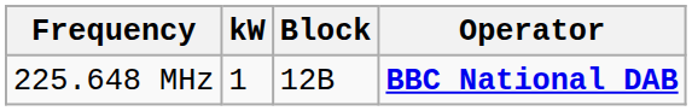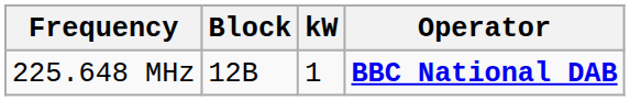 <table class="wikitable sortable">
 <tr>
 <th>Frequency</th>
+<th>Block</th>
 <th>kW</th>
-<th>Block</th>
 <th>Operator</th>
 </tr>
 <tr>
 <td>225.648 MHz</td>
+<td>12B</td>
 <td>1</td>
-<td>12B</td>
 <td><strong><a href='#'>BBC National DAB</a></strong></td>
 </tr>
 </table>
